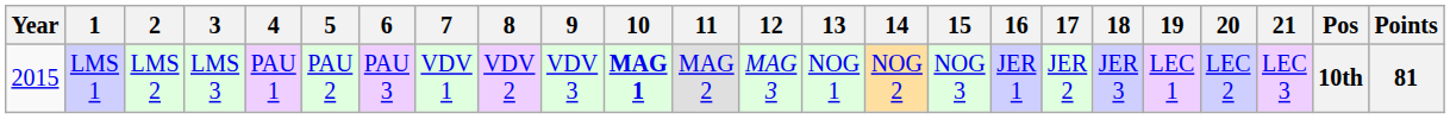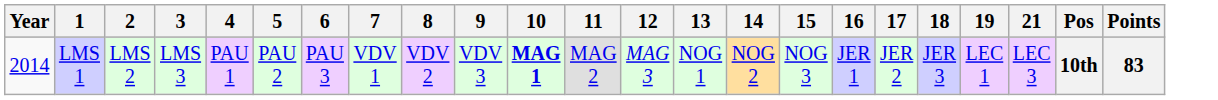 <table class="wikitable" style="text-align:center; font-size:85%">
 <tr>
 <th>Year</th>
 <th>1</th>
 <th>2</th>
 <th>3</th>
 <th>4</th>
 <th>5</th>
 <th>6</th>
 <th>7</th>
 <th>8</th>
 <th>9</th>
 <th>10</th>
 <th>11</th>
 <th>12</th>
 <th>13</th>
 <th>14</th>
 <th>15</th>
 <th>16</th>
 <th>17</th>
 <th>18</th>
 <th>19</th>
-<th>20</th>
 <th>21</th>
 <th>Pos</th>
 <th>Points</th>
 </tr>
 <tr>
-<td><a href='#'>2015</a></td>
+<td><a href='#'>2014</a></td>
 <td style="background:#CFCFFF;"><a href='#'>LMS<br>1</a><br></td>
 <td style="background:#DFFFDF;"><a href='#'>LMS<br>2</a><br></td>
 <td style="background:#DFFFDF;"><a href='#'>LMS<br>3</a><br></td>
 <td style="background:#EFCFFF;"><a href='#'>PAU<br>1</a><br></td>
 <td style="background:#DFFFDF;"><a href='#'>PAU<br>2</a><br></td>
 <td style="background:#EFCFFF;"><a href='#'>PAU<br>3</a><br></td>
 <td style="background:#DFFFDF;"><a href='#'>VDV<br>1</a><br></td>
 <td style="background:#EFCFFF;"><a href='#'>VDV<br>2</a><br></td>
 <td style="background:#DFFFDF;"><a href='#'>VDV<br>3</a><br></td>
 <td style="background:#DFFFDF;"><strong><a href='#'>MAG<br>1</a><br></strong></td>
 <td style="background:#DFDFDF;"><a href='#'>MAG<br>2</a><br></td>
 <td style="background:#DFFFDF;"><em><a href='#'>MAG<br>3</a></em><br></td>
 <td style="background:#DFFFDF;"><a href='#'>NOG<br>1</a><br></td>
 <td style="background:#FFDF9F;"><a href='#'>NOG<br>2</a><br></td>
 <td style="background:#DFFFDF;"><a href='#'>NOG<br>3</a><br></td>
 <td style="background:#CFCFFF;"><a href='#'>JER<br>1</a><br></td>
 <td style="background:#DFFFDF;"><a href='#'>JER<br>2</a><br></td>
 <td style="background:#CFCFFF;"><a href='#'>JER<br>3</a><br></td>
 <td style="background:#EFCFFF;"><a href='#'>LEC<br>1</a><br></td>
-<td style="background:#CFCFFF;"><a href='#'>LEC<br>2</a><br></td>
 <td style="background:#EFCFFF;"><a href='#'>LEC<br>3</a><br></td>
 <th>10th</th>
-<th>81</th>
+<th>83</th>
 </tr>
 </table>
